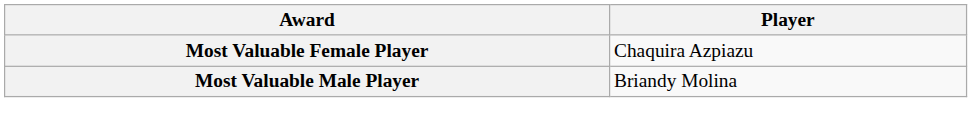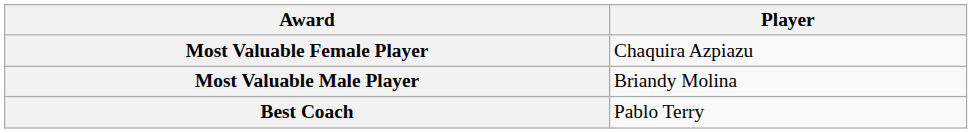 <table class="wikitable" style="border-collapse:collapse; width:90%">
 <tr>
 <th>Award</th>
 <th>Player</th>
 </tr>
 <tr>
 <th>Most Valuable Female Player</th>
 <td> Chaquira Azpiazu</td>
 </tr>
 <tr>
 <th>Most Valuable Male Player</th>
 <td> Briandy Molina</td>
 </tr>
+<tr>
+<th>Best Coach</th>
+<td> Pablo Terry</td>
+</tr>
 </table>
